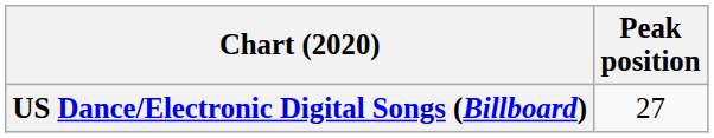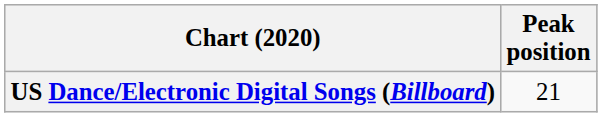 <table class="wikitable sortable plainrowheaders" style="text-align:center">
 <tr>
 <th scope="col">Chart (2020)</th>
 <th scope="col">Peak<br>position</th>
 </tr>
 <tr>
 <th scope="row">US <a href='#'>Dance/Electronic Digital Songs</a> (<em><a href='#'>Billboard</a></em>)</th>
-<td>27</td>
+<td>21</td>
 </tr>
 </table>
